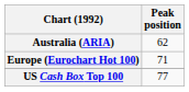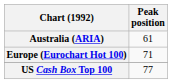 <table class="wikitable plainrowheaders sortable" style="text-align:center">
 <tr>
 <th scope="col">Chart (1992)</th>
 <th scope="col">Peak<br>position</th>
 </tr>
 <tr>
 <th scope="row">Australia (<a href='#'>ARIA</a>)</th>
-<td>62</td>
+<td>61</td>
 </tr>
 <tr>
 <th scope="row">Europe (<a href='#'>Eurochart Hot 100</a>)</th>
 <td>71</td>
 </tr>
 <tr>
 </tr>
 <tr>
 </tr>
 <tr>
 </tr>
 <tr>
 </tr>
 <tr>
 <th scope="row">US <a href='#'><em>Cash Box</em> Top 100</a></th>
 <td>77</td>
 </tr>
 </table>
